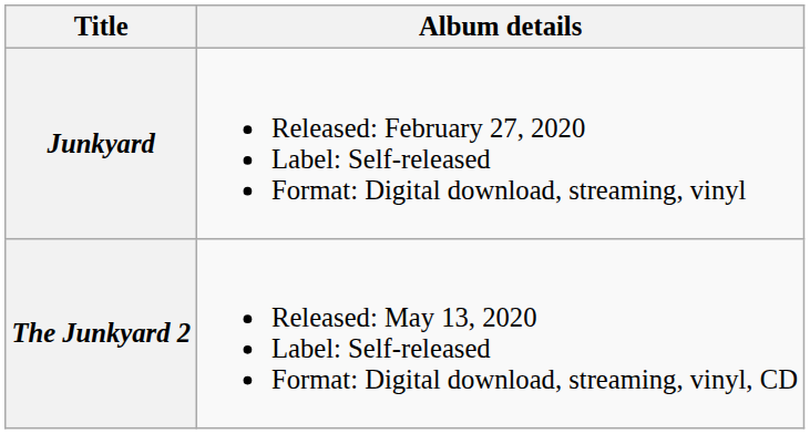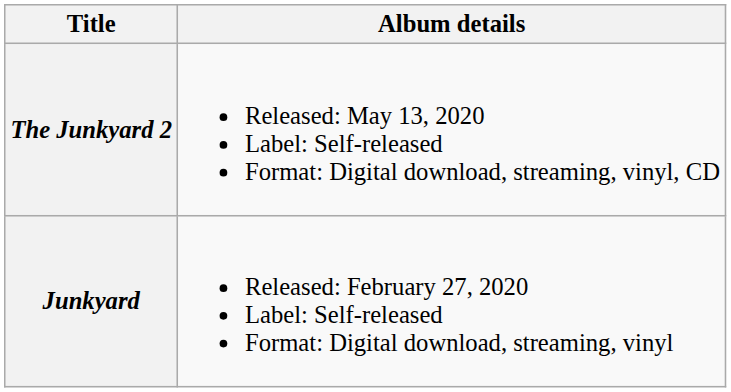 <table class="wikitable plainrowheaders">
 <tr>
 <th>Title</th>
 <th>Album details</th>
 </tr>
 <tr>
+<th scope="row"><em>The Junkyard 2</em></th>
+<td><br><ul><li>Released: May 13, 2020</li><li>Label: Self-released</li><li>Format: Digital download, streaming, vinyl, CD</li></ul></td>
+</tr>
+<tr>
 <th scope="row"><em>Junkyard</em></th>
 <td><br><ul><li>Released: February 27, 2020</li><li>Label: Self-released</li><li>Format: Digital download, streaming, vinyl</li></ul></td>
 </tr>
-<tr>
-<th scope="row"><em>The Junkyard 2</em></th>
-<td><br><ul><li>Released: May 13, 2020</li><li>Label: Self-released</li><li>Format: Digital download, streaming, vinyl, CD</li></ul></td>
-</tr>
 </table>
